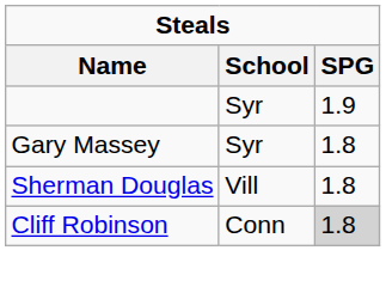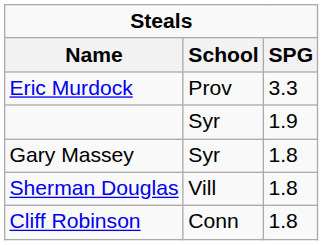 <table class="wikitable">
 <tr>
 <td colspan=3 style="text-align:center;"><strong>Steals</strong></td>
 </tr>
 <tr>
 <th>Name</th>
 <th>School</th>
 <th>SPG</th>
+</tr>
+<tr>
+<td><a href='#'>Eric Murdock</a></td>
+<td>Prov</td>
+<td>3.3</td>
 </tr>
 <tr>
 <td></td>
 <td>Syr</td>
 <td>1.9</td>
 </tr>
 <tr>
 <td>Gary Massey</td>
 <td>Syr</td>
 <td>1.8</td>
 </tr>
 <tr>
 <td><a href='#'>Sherman Douglas</a></td>
 <td>Vill</td>
 <td>1.8</td>
 </tr>
 <tr>
 <td><a href='#'>Cliff Robinson</a></td>
 <td>Conn</td>
-<td style="background: lightgrey;">1.8</td>
+<td>1.8</td>
 </tr>
 </table>
